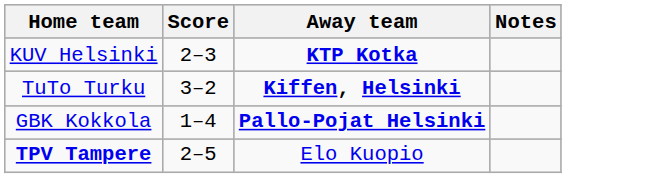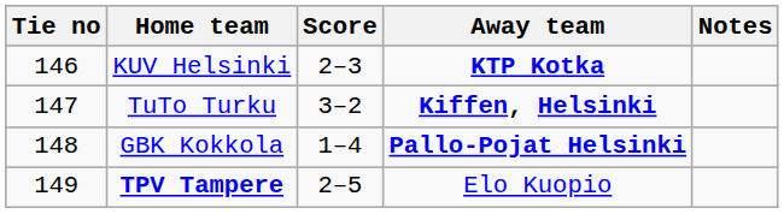 <table class="wikitable" style="text-align:center">
 <tr>
+<th style= width="40px">Tie no</th>
 <th style= width="150px">Home team</th>
 <th style= width="60px">Score</th>
 <th style= width="150px">Away team</th>
 <th style= width="30px">Notes</th>
 </tr>
 <tr>
+<td>146</td>
 <td><a href='#'>KUV Helsinki</a></td>
 <td>2–3</td>
 <td><strong><a href='#'>KTP Kotka</a></strong></td>
 <td></td>
 </tr>
 <tr>
+<td>147</td>
 <td><a href='#'>TuTo Turku</a></td>
 <td>3–2</td>
 <td><strong><a href='#'>Kiffen</a>, <a href='#'>Helsinki</a></strong></td>
 <td></td>
 </tr>
 <tr>
+<td>148</td>
 <td><a href='#'>GBK Kokkola</a></td>
 <td>1–4</td>
 <td><strong><a href='#'>Pallo-Pojat Helsinki</a></strong></td>
 <td></td>
 </tr>
 <tr>
+<td>149</td>
 <td><strong><a href='#'>TPV Tampere</a></strong></td>
 <td>2–5</td>
 <td><a href='#'>Elo Kuopio</a></td>
 <td></td>
 </tr>
 </table>
